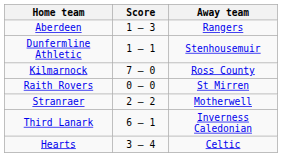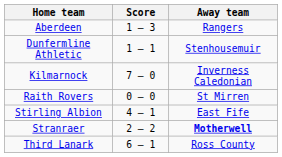 <table class="wikitable" style="text-align: center">
 <tr>
 <th width=140>Home team</th>
 <th width=70>Score</th>
 <th width=140>Away team</th>
 </tr>
 <tr>
 <td><a href='#'>Aberdeen</a></td>
 <td>1 – 3</td>
 <td><a href='#'>Rangers</a></td>
 </tr>
 <tr>
 <td><a href='#'>Dunfermline Athletic</a></td>
 <td>1 – 1</td>
 <td><a href='#'>Stenhousemuir</a></td>
 </tr>
 <tr>
 <td><a href='#'>Kilmarnock</a></td>
 <td>7 – 0</td>
-<td><a href='#'>Ross County</a></td>
+<td><a href='#'>Inverness Caledonian</a></td>
 </tr>
 <tr>
 <td><a href='#'>Raith Rovers</a></td>
 <td>0 – 0</td>
 <td><a href='#'>St Mirren</a></td>
 </tr>
 <tr>
+<td><a href='#'>Stirling Albion</a></td>
+<td>4 – 1</td>
+<td><a href='#'>East Fife</a></td>
+</tr>
+<tr>
 <td><a href='#'>Stranraer</a></td>
 <td>2 – 2</td>
-<td><a href='#'>Motherwell</a></td>
+<td><strong><a href='#'>Motherwell</a></strong></td>
 </tr>
 <tr>
 <td><a href='#'>Third Lanark</a></td>
 <td>6 – 1</td>
-<td><a href='#'>Inverness Caledonian</a></td>
-</tr>
-<tr>
-<td><a href='#'>Hearts</a></td>
-<td>3 – 4</td>
-<td><a href='#'>Celtic</a></td>
+<td><a href='#'>Ross County</a></td>
 </tr>
 </table>
